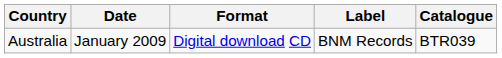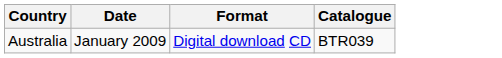 <table class="wikitable">
 <tr>
 <th>Country</th>
 <th>Date</th>
 <th>Format</th>
-<th>Label</th>
 <th>Catalogue</th>
 </tr>
 <tr>
 <td>Australia</td>
 <td>January 2009</td>
 <td><a href='#'>Digital download</a> <a href='#'>CD</a></td>
-<td>BNM Records</td>
 <td>BTR039</td>
 </tr>
 </table>
